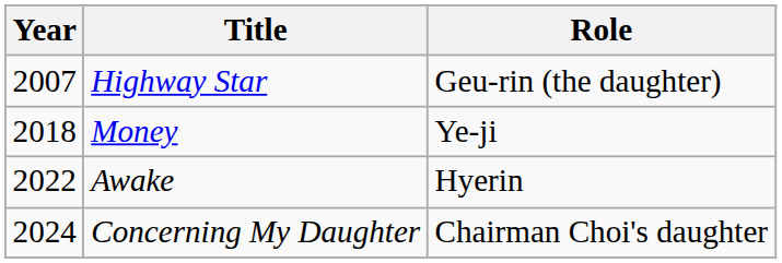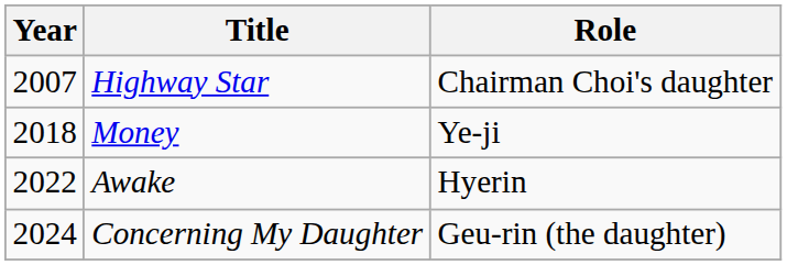 <table class="wikitable">
 <tr>
 <th>Year</th>
 <th>Title</th>
 <th>Role</th>
 </tr>
 <tr>
 <td>2007</td>
 <td><em><a href='#'>Highway Star</a></em></td>
-<td>Geu-rin (the daughter)</td>
+<td>Chairman Choi's daughter</td>
 </tr>
 <tr>
 <td>2018</td>
 <td><em><a href='#'>Money</a></em></td>
 <td>Ye-ji</td>
 </tr>
 <tr>
 <td>2022</td>
 <td><em>Awake</em></td>
 <td>Hyerin</td>
 </tr>
 <tr>
 <td>2024</td>
 <td><em>Concerning My Daughter</em></td>
-<td>Chairman Choi's daughter</td>
+<td>Geu-rin (the daughter)</td>
 </tr>
 </table>
